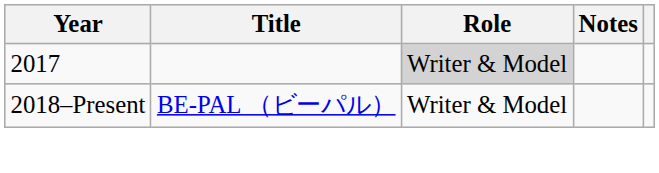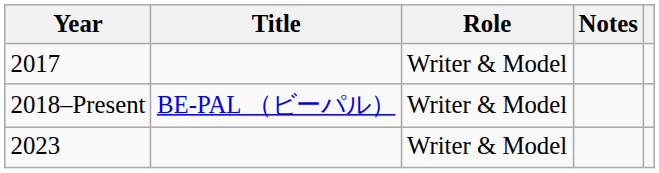 <table class="wikitable plainrowheaders sortable" style="margin-right: 0;">
 <tr>
 <th>Year</th>
 <th>Title</th>
 <th>Role</th>
 <th>Notes</th>
 <th class="unsortable"></th>
 </tr>
 <tr>
 <td>2017</td>
 <td></td>
-<td style="background: lightgrey;">Writer & Model</td>
+<td>Writer & Model</td>
 <td></td>
 <td></td>
 </tr>
 <tr>
 <td>2018–Present</td>
 <td><a href='#'>BE-PAL （ビーパル）</a></td>
 <td>Writer & Model</td>
 <td></td>
 <td></td>
 </tr>
+<tr>
+<td>2023</td>
+<td></td>
+<td>Writer & Model</td>
+<td></td>
+<td></td>
+</tr>
 </table>
